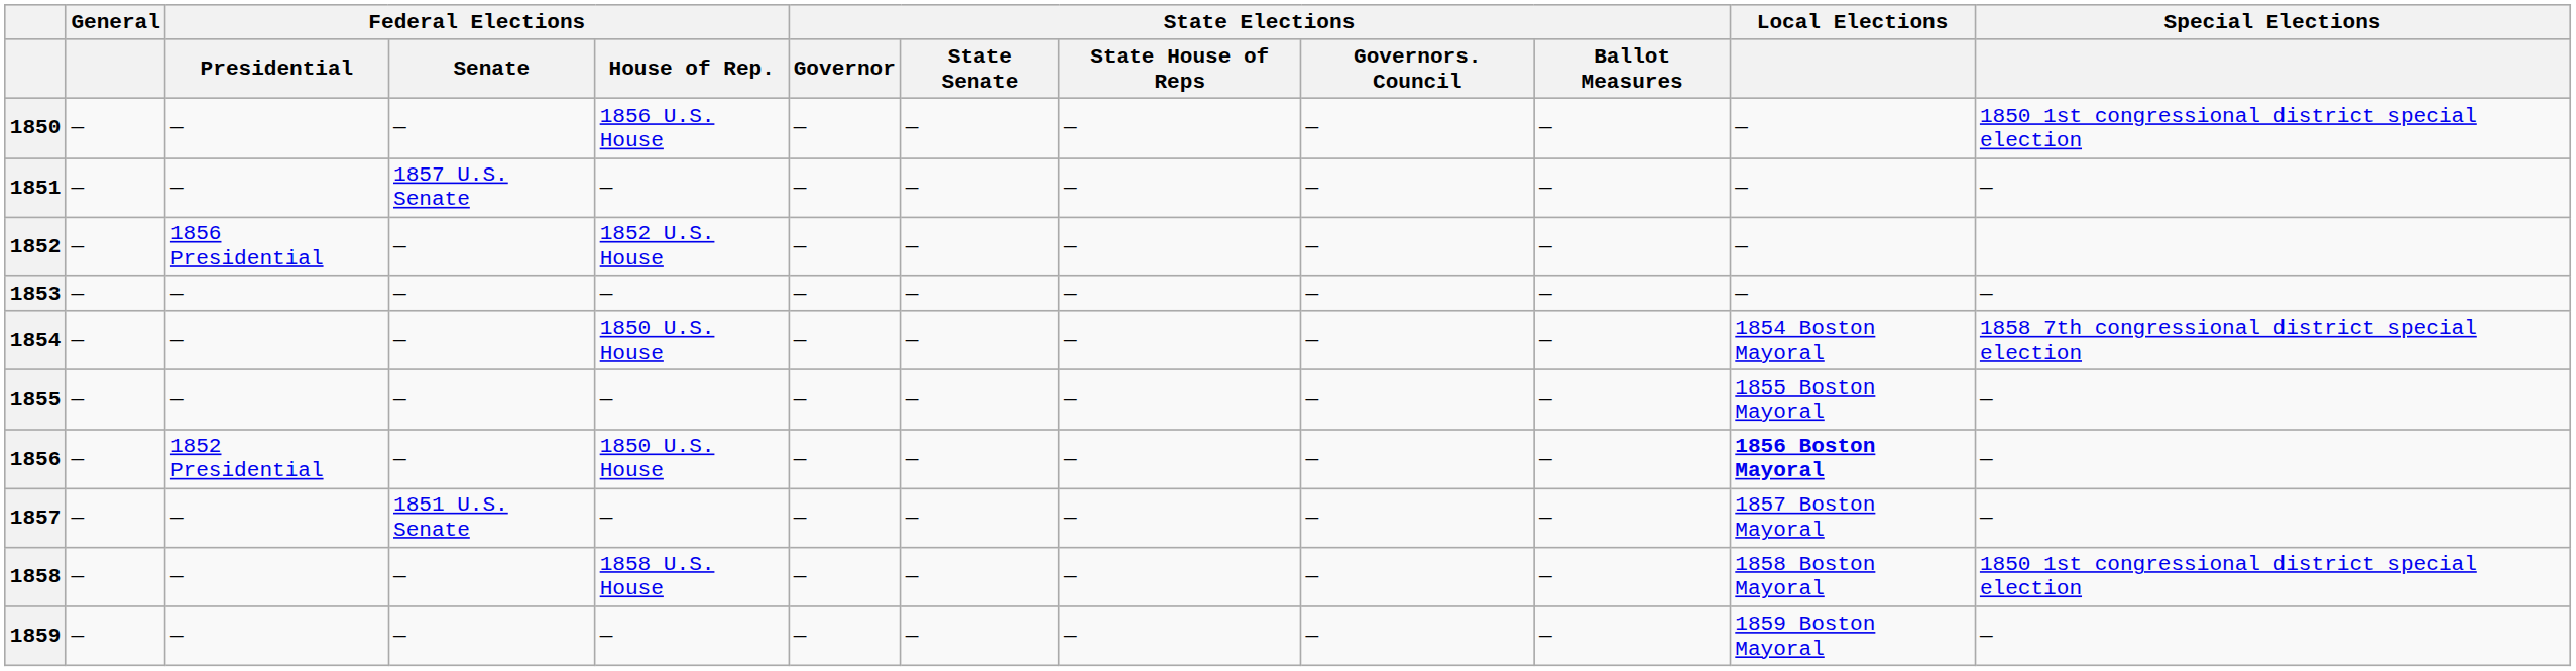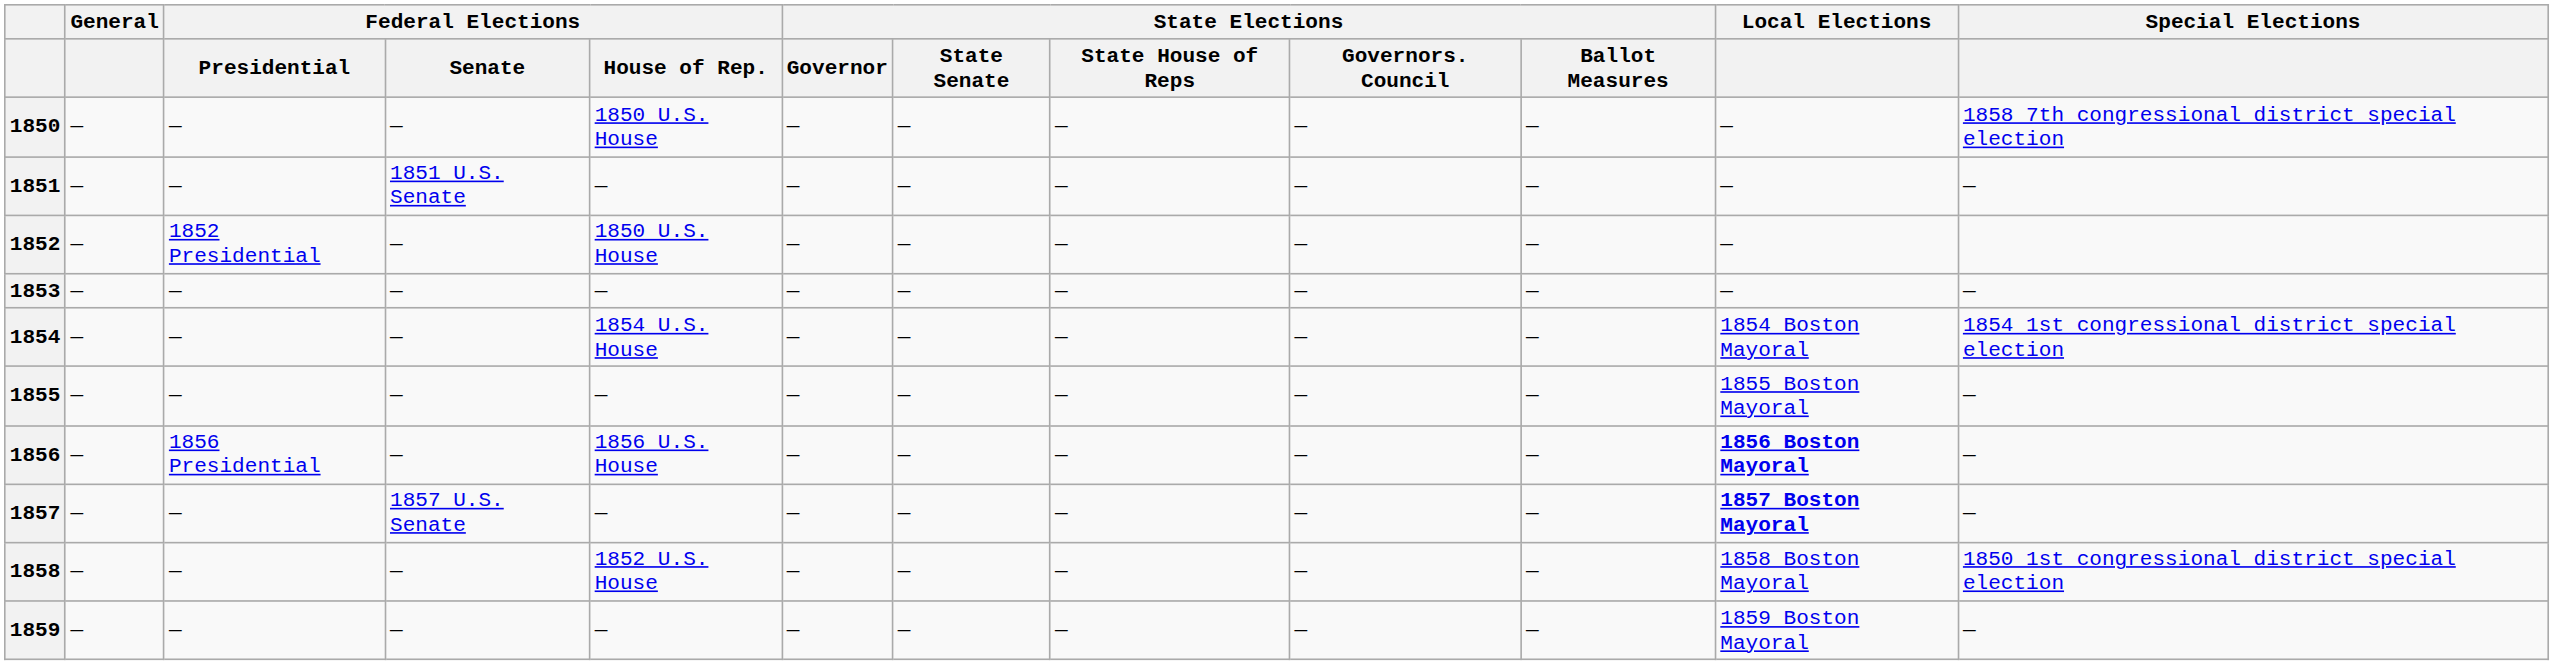 <table class="wikitable">
 <tr>
 <th></th>
 <th>General</th>
 <th colspan=3>Federal Elections</th>
 <th colspan=5>State Elections</th>
 <th>Local Elections</th>
 <th>Special Elections</th>
 </tr>
 <tr>
 <th></th>
 <th></th>
 <th>Presidential</th>
 <th>Senate</th>
 <th>House of Rep.</th>
 <th>Governor</th>
 <th>State Senate</th>
 <th>State House of Reps</th>
 <th>Governors. Council</th>
 <th>Ballot Measures</th>
 <th></th>
 <th></th>
 </tr>
 <tr>
 <th>1850</th>
 <td>—</td>
 <td>—</td>
 <td>—</td>
-<td><a href='#'>1856 U.S. House</a></td>
+<td><a href='#'>1850 U.S. House</a></td>
 <td>—</td>
 <td>—</td>
 <td>—</td>
 <td>—</td>
 <td>—</td>
 <td>—</td>
-<td><a href='#'>1850 1st congressional district special election</a></td>
+<td><a href='#'>1858 7th congressional district special election</a></td>
 </tr>
 <tr>
 <th>1851</th>
 <td>—</td>
 <td>—</td>
-<td><a href='#'>1857 U.S. Senate</a></td>
+<td><a href='#'>1851 U.S. Senate</a></td>
 <td>—</td>
 <td>—</td>
 <td>—</td>
 <td>—</td>
 <td>—</td>
 <td>—</td>
 <td>—</td>
 <td>—</td>
 </tr>
 <tr>
 <th>1852</th>
 <td>—</td>
-<td><a href='#'>1856 Presidential</a></td>
+<td><a href='#'>1852 Presidential</a></td>
 <td>—</td>
-<td><a href='#'>1852 U.S. House</a></td>
+<td><a href='#'>1850 U.S. House</a></td>
 <td>—</td>
 <td>—</td>
 <td>—</td>
 <td>—</td>
 <td>—</td>
 <td>—</td>
 <td></td>
 </tr>
 <tr>
 <th>1853</th>
 <td>—</td>
 <td>—</td>
 <td>—</td>
 <td>—</td>
 <td>—</td>
 <td>—</td>
 <td>—</td>
 <td>—</td>
 <td>—</td>
 <td>—</td>
 <td>—</td>
 </tr>
 <tr>
 <th>1854</th>
 <td>—</td>
 <td>—</td>
 <td>—</td>
-<td><a href='#'>1850 U.S. House</a></td>
+<td><a href='#'>1854 U.S. House</a></td>
 <td>—</td>
 <td>—</td>
 <td>—</td>
 <td>—</td>
 <td>—</td>
 <td><a href='#'>1854 Boston Mayoral</a></td>
-<td><a href='#'>1858 7th congressional district special election</a></td>
+<td><a href='#'>1854 1st congressional district special election</a></td>
 </tr>
 <tr>
 <th>1855</th>
 <td>—</td>
 <td>—</td>
 <td>—</td>
 <td>—</td>
 <td>—</td>
 <td>—</td>
 <td>—</td>
 <td>—</td>
 <td>—</td>
 <td><a href='#'>1855 Boston Mayoral</a></td>
 <td>—</td>
 </tr>
 <tr>
 <th>1856</th>
 <td>—</td>
-<td><a href='#'>1852 Presidential</a></td>
+<td><a href='#'>1856 Presidential</a></td>
 <td>—</td>
-<td><a href='#'>1850 U.S. House</a></td>
+<td><a href='#'>1856 U.S. House</a></td>
 <td>—</td>
 <td>—</td>
 <td>—</td>
 <td>—</td>
 <td>—</td>
 <td><strong><a href='#'>1856 Boston Mayoral</a></strong></td>
 <td>—</td>
 </tr>
 <tr>
 <th>1857</th>
 <td>—</td>
 <td>—</td>
-<td><a href='#'>1851 U.S. Senate</a></td>
+<td><a href='#'>1857 U.S. Senate</a></td>
 <td>—</td>
 <td>—</td>
 <td>—</td>
 <td>—</td>
 <td>—</td>
 <td>—</td>
-<td><a href='#'>1857 Boston Mayoral</a></td>
+<td><strong><a href='#'>1857 Boston Mayoral</a></strong></td>
 <td>—</td>
 </tr>
 <tr>
 <th>1858</th>
 <td>—</td>
 <td>—</td>
 <td>—</td>
-<td><a href='#'>1858 U.S. House</a></td>
+<td><a href='#'>1852 U.S. House</a></td>
 <td>—</td>
 <td>—</td>
 <td>—</td>
 <td>—</td>
 <td>—</td>
 <td><a href='#'>1858 Boston Mayoral</a></td>
 <td><a href='#'>1850 1st congressional district special election</a></td>
 </tr>
 <tr>
 <th>1859</th>
 <td>—</td>
 <td>—</td>
 <td>—</td>
 <td>—</td>
 <td>—</td>
 <td>—</td>
 <td>—</td>
 <td>—</td>
 <td>—</td>
 <td><a href='#'>1859 Boston Mayoral</a></td>
 <td>—</td>
 </tr>
 </table>
